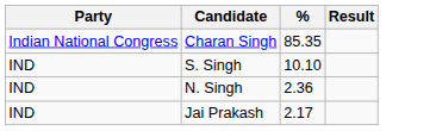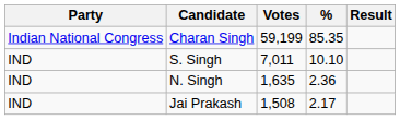 <table class="wikitable">
 <tr>
 <th>Party</th>
 <th>Candidate</th>
+<th>Votes</th>
 <th>%</th>
 <th>Result</th>
 </tr>
 <tr>
 <td><a href='#'>Indian National Congress</a></td>
 <td><a href='#'>Charan Singh</a></td>
+<td>59,199</td>
 <td>85.35</td>
 <td></td>
 </tr>
 <tr>
 <td>IND</td>
 <td>S. Singh</td>
+<td>7,011</td>
 <td>10.10</td>
 <td></td>
 </tr>
 <tr>
 <td>IND</td>
 <td>N. Singh</td>
+<td>1,635</td>
 <td>2.36</td>
 <td></td>
 </tr>
 <tr>
 <td>IND</td>
 <td>Jai Prakash</td>
+<td>1,508</td>
 <td>2.17</td>
 <td></td>
 </tr>
 </table>
